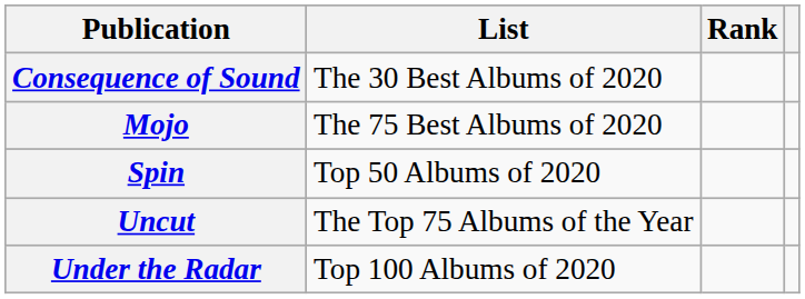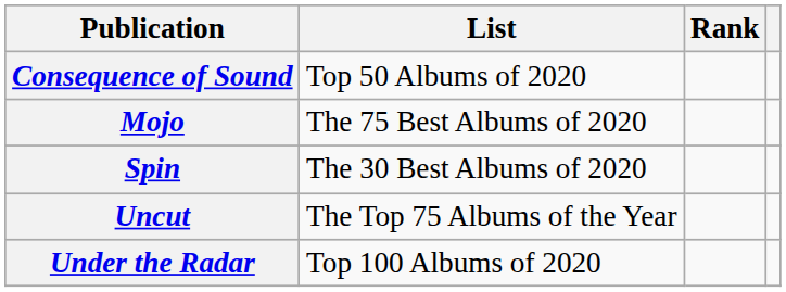 <table class="sortable wikitable plainrowheaders">
 <tr>
 <th>Publication</th>
 <th>List</th>
 <th>Rank</th>
 <th class="unsortable"></th>
 </tr>
 <tr>
 <th scope="row"><em><a href='#'>Consequence of Sound</a></em></th>
-<td>The 30 Best Albums of 2020</td>
+<td>Top 50 Albums of 2020</td>
 <td></td>
 <td></td>
 </tr>
 <tr>
 <th scope="row"><em><a href='#'>Mojo</a></em></th>
 <td>The 75 Best Albums of 2020</td>
 <td></td>
 <td></td>
 </tr>
 <tr>
 <th scope="row"><em><a href='#'>Spin</a></em></th>
-<td>Top 50 Albums of 2020</td>
+<td>The 30 Best Albums of 2020</td>
 <td></td>
 <td></td>
 </tr>
 <tr>
 <th scope="row"><em><a href='#'>Uncut</a></em></th>
 <td>The Top 75 Albums of the Year</td>
 <td></td>
 <td></td>
 </tr>
 <tr>
 <th scope="row"><em><a href='#'>Under the Radar</a></em></th>
 <td>Top 100 Albums of 2020</td>
 <td></td>
 <td></td>
 </tr>
 </table>
